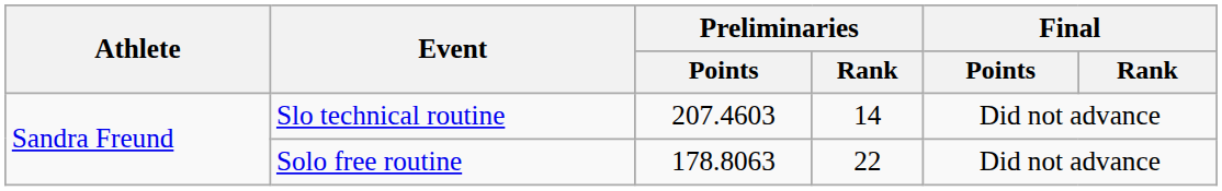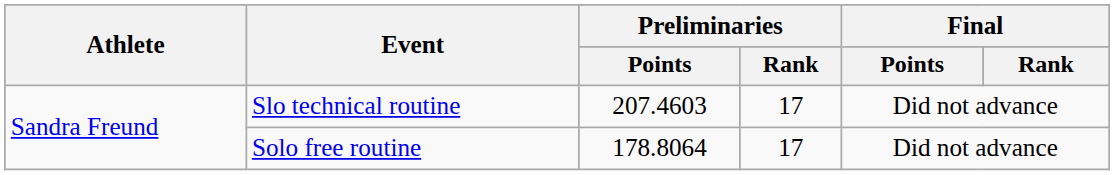 <table class="wikitable" style="text-align:center; font-size:90%; width:50%;">
 <tr>
 <th rowspan="2">Athlete</th>
 <th rowspan="2">Event</th>
 <th colspan="2">Preliminaries</th>
 <th colspan="2">Final</th>
 </tr>
 <tr style="font-size:95%">
 <th>Points</th>
 <th>Rank</th>
 <th>Points</th>
 <th>Rank</th>
 </tr>
 <tr>
 <td align=left rowspan=2><a href='#'>Sandra Freund</a></td>
 <td align=left><a href='#'>Slo technical routine</a></td>
 <td>207.4603</td>
-<td>14</td>
+<td>17</td>
 <td colspan=2>Did not advance</td>
 </tr>
 <tr>
 <td align=left><a href='#'>Solo free routine</a></td>
-<td>178.8063</td>
-<td>22</td>
+<td>178.8064</td>
+<td>17</td>
 <td colspan=2>Did not advance</td>
 </tr>
 </table>
